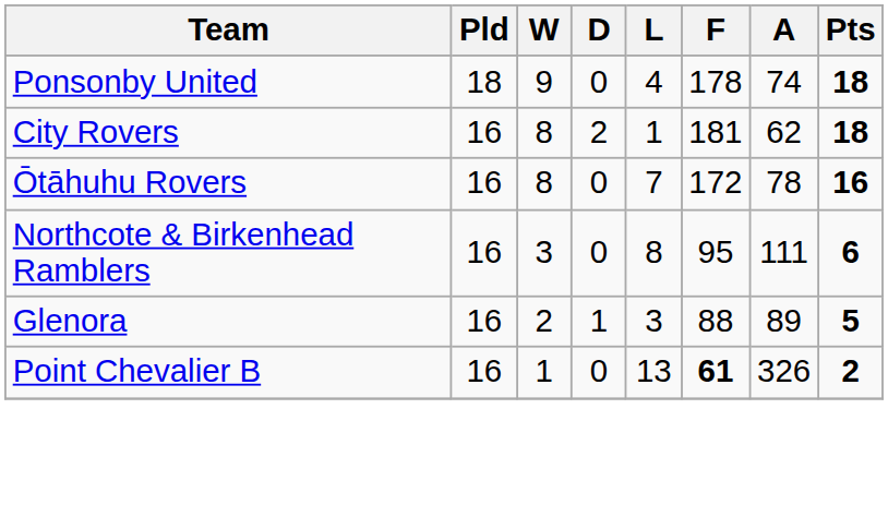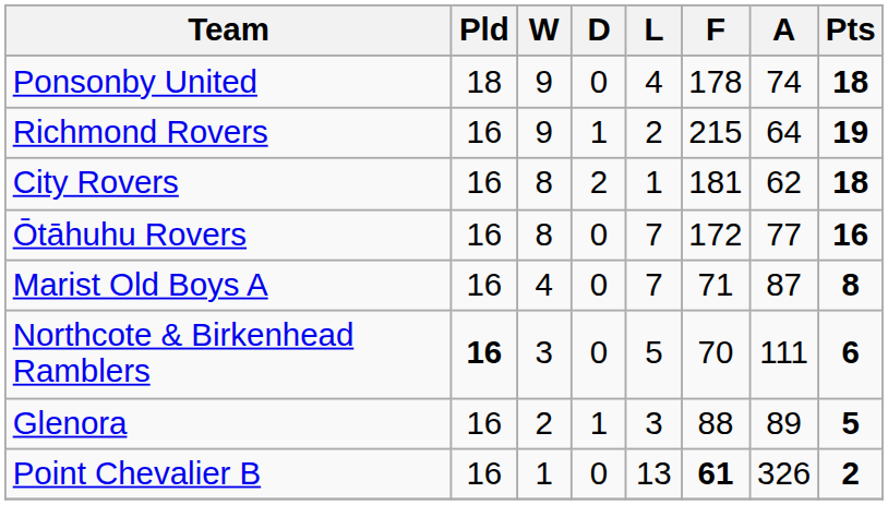 <table class="wikitable" style="text-align:center;">
 <tr>
 <th width=215>Team</th>
 <th width=20 abbr="Played">Pld</th>
 <th width=20 abbr="Won">W</th>
 <th width=20 abbr="Drawn">D</th>
 <th width=20 abbr="Lost">L</th>
 <th width=20 abbr="For">F</th>
 <th width=20 abbr="Against">A</th>
 <th width=20 abbr="Points">Pts</th>
 </tr>
 <tr>
 <td style="text-align:left;"><a href='#'>Ponsonby United</a></td>
 <td>18</td>
 <td>9</td>
 <td>0</td>
 <td>4</td>
 <td>178</td>
 <td>74</td>
 <td><strong>18</strong></td>
 </tr>
 <tr>
+<td style="text-align:left;"><a href='#'>Richmond Rovers</a></td>
+<td>16</td>
+<td>9</td>
+<td>1</td>
+<td>2</td>
+<td>215</td>
+<td>64</td>
+<td><strong>19</strong></td>
+</tr>
+<tr>
 <td style="text-align:left;"><a href='#'>City Rovers</a></td>
 <td>16</td>
 <td>8</td>
 <td>2</td>
 <td>1</td>
 <td>181</td>
 <td>62</td>
 <td><strong>18</strong></td>
 </tr>
 <tr>
 <td style="text-align:left;"><a href='#'>Ōtāhuhu Rovers</a></td>
 <td>16</td>
 <td>8</td>
 <td>0</td>
 <td>7</td>
 <td>172</td>
-<td>78</td>
+<td>77</td>
 <td><strong>16</strong></td>
 </tr>
 <tr>
+<td style="text-align:left;"><a href='#'>Marist Old Boys A</a></td>
+<td>16</td>
+<td>4</td>
+<td>0</td>
+<td>7</td>
+<td>71</td>
+<td>87</td>
+<td><strong>8</strong></td>
+</tr>
+<tr>
 <td style="text-align:left;"><a href='#'>Northcote & Birkenhead Ramblers</a></td>
-<td>16</td>
+<td><strong>16</strong></td>
 <td>3</td>
 <td>0</td>
-<td>8</td>
-<td>95</td>
+<td>5</td>
+<td>70</td>
 <td>111</td>
 <td><strong>6</strong></td>
 </tr>
 <tr>
 <td style="text-align:left;"><a href='#'>Glenora</a></td>
 <td>16</td>
 <td>2</td>
 <td>1</td>
 <td>3</td>
 <td>88</td>
 <td>89</td>
 <td><strong>5</strong></td>
 </tr>
 <tr>
 <td style="text-align:left;"><a href='#'>Point Chevalier B</a></td>
 <td>16</td>
 <td>1</td>
 <td>0</td>
 <td>13</td>
 <td><strong>61</strong></td>
 <td>326</td>
 <td><strong>2</strong></td>
 </tr>
 <tr>
 </tr>
 </table>
